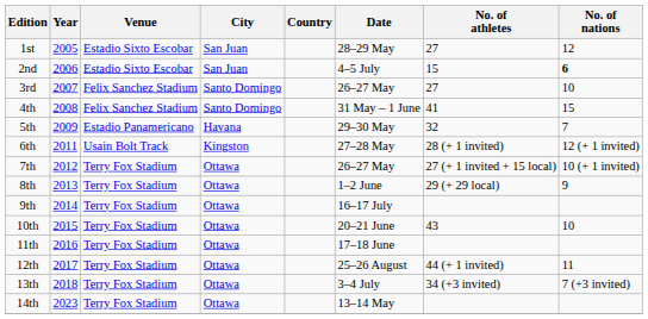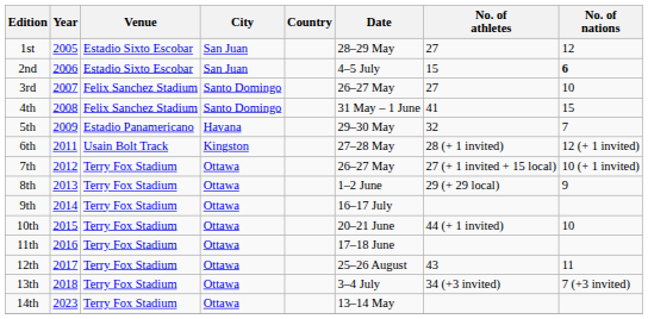 <table class="wikitable">
 <tr>
 <th>Edition</th>
 <th>Year</th>
 <th>Venue</th>
 <th>City</th>
 <th>Country</th>
 <th>Date</th>
 <th>No. of<br>athletes</th>
 <th>No. of<br>nations</th>
 </tr>
 <tr>
 <td align=center>1st</td>
 <td><a href='#'>2005</a></td>
 <td><a href='#'>Estadio Sixto Escobar</a></td>
 <td><a href='#'>San Juan</a></td>
 <td></td>
 <td>28–29 May</td>
 <td>27</td>
 <td>12</td>
 </tr>
 <tr>
 <td align=center>2nd</td>
 <td><a href='#'>2006</a></td>
 <td><a href='#'>Estadio Sixto Escobar</a></td>
 <td><a href='#'>San Juan</a></td>
 <td></td>
 <td>4–5 July</td>
 <td>15</td>
 <td><strong>6</strong></td>
 </tr>
 <tr>
 <td align=center>3rd</td>
 <td><a href='#'>2007</a></td>
 <td><a href='#'>Felix Sanchez Stadium</a></td>
 <td><a href='#'>Santo Domingo</a></td>
 <td></td>
 <td>26–27 May</td>
 <td>27</td>
 <td>10</td>
 </tr>
 <tr>
 <td align=center>4th</td>
 <td><a href='#'>2008</a></td>
 <td><a href='#'>Felix Sanchez Stadium</a></td>
 <td><a href='#'>Santo Domingo</a></td>
 <td></td>
 <td>31 May – 1 June</td>
 <td>41</td>
 <td>15</td>
 </tr>
 <tr>
 <td align=center>5th</td>
 <td><a href='#'>2009</a></td>
 <td><a href='#'>Estadio Panamericano</a></td>
 <td><a href='#'>Havana</a></td>
 <td></td>
 <td>29–30 May</td>
 <td>32</td>
 <td>7</td>
 </tr>
 <tr>
 <td align=center>6th</td>
 <td><a href='#'>2011</a></td>
 <td><a href='#'>Usain Bolt Track</a></td>
 <td><a href='#'>Kingston</a></td>
 <td></td>
 <td>27–28 May</td>
 <td>28 (+ 1 invited)</td>
 <td>12 (+ 1 invited)</td>
 </tr>
 <tr>
 <td align=center>7th</td>
 <td><a href='#'>2012</a></td>
 <td><a href='#'>Terry Fox Stadium</a></td>
 <td><a href='#'>Ottawa</a></td>
 <td></td>
 <td>26–27 May</td>
 <td>27 (+ 1 invited + 15 local)</td>
 <td>10 (+ 1 invited)</td>
 </tr>
 <tr>
 <td align=center>8th</td>
 <td><a href='#'>2013</a></td>
 <td><a href='#'>Terry Fox Stadium</a></td>
 <td><a href='#'>Ottawa</a></td>
 <td></td>
 <td>1–2 June</td>
 <td>29 (+ 29 local)</td>
 <td>9</td>
 </tr>
 <tr>
 <td align=center>9th</td>
 <td><a href='#'>2014</a></td>
 <td><a href='#'>Terry Fox Stadium</a></td>
 <td><a href='#'>Ottawa</a></td>
 <td></td>
 <td>16–17 July</td>
 <td></td>
 <td></td>
 </tr>
 <tr>
 <td align=center>10th</td>
 <td><a href='#'>2015</a></td>
 <td><a href='#'>Terry Fox Stadium</a></td>
 <td><a href='#'>Ottawa</a></td>
 <td></td>
 <td>20–21 June</td>
-<td>43</td>
+<td>44 (+ 1 invited)</td>
 <td>10</td>
 </tr>
 <tr>
 <td align=center>11th</td>
 <td><a href='#'>2016</a></td>
 <td><a href='#'>Terry Fox Stadium</a></td>
 <td><a href='#'>Ottawa</a></td>
 <td></td>
 <td>17–18 June</td>
 <td></td>
 <td></td>
 </tr>
 <tr>
 <td align=center>12th</td>
 <td><a href='#'>2017</a></td>
 <td><a href='#'>Terry Fox Stadium</a></td>
 <td><a href='#'>Ottawa</a></td>
 <td></td>
 <td>25–26 August</td>
-<td>44 (+ 1 invited)</td>
+<td>43</td>
 <td>11</td>
 </tr>
 <tr>
 <td align=center>13th</td>
 <td><a href='#'>2018</a></td>
 <td><a href='#'>Terry Fox Stadium</a></td>
 <td><a href='#'>Ottawa</a></td>
 <td></td>
 <td>3–4 July</td>
 <td>34 (+3 invited)</td>
 <td>7 (+3 invited)</td>
 </tr>
 <tr>
 <td align=center>14th</td>
 <td><a href='#'>2023</a></td>
 <td><a href='#'>Terry Fox Stadium</a></td>
 <td><a href='#'>Ottawa</a></td>
 <td></td>
 <td>13–14 May</td>
 <td></td>
 <td></td>
 </tr>
 <tr>
 </tr>
 </table>
